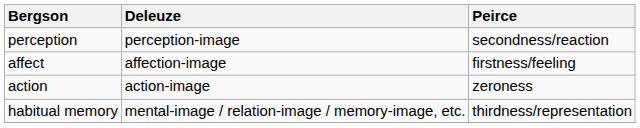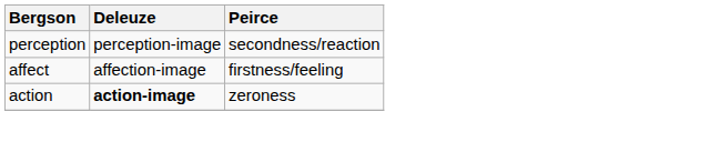 <table class="wikitable">
 <tr>
 <th + style="text-align: left;">Bergson</th>
 <th + style="text-align: left;">Deleuze</th>
 <th + style="text-align: left;">Peirce</th>
 </tr>
 <tr>
 <td>perception</td>
 <td>perception-image</td>
 <td>secondness/reaction</td>
 </tr>
 <tr>
 <td>affect</td>
 <td>affection-image</td>
 <td>firstness/feeling</td>
 </tr>
 <tr>
 <td>action</td>
-<td>action-image</td>
+<td><strong>action-image</strong></td>
 <td>zeroness</td>
-</tr>
-<tr>
-<td>habitual memory</td>
-<td>mental-image / relation-image / memory-image, etc.</td>
-<td>thirdness/representation</td>
 </tr>
 <tr>
 </tr>
 </table>
